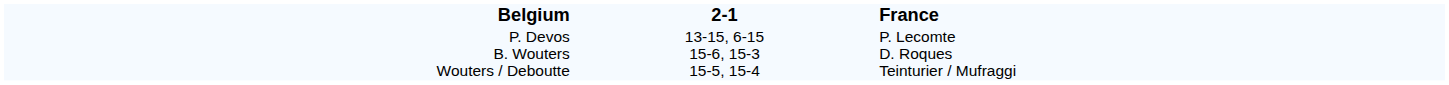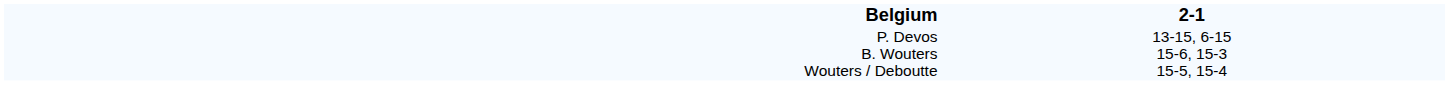 <table style="width: 100%; background:#F5FAFF;" cellspacing="0">
 <tr>
 <td width=24% align=right><strong>Belgium</strong></td>
 <td align=center width=13%><strong>2-1</strong></td>
-<td width=24%><strong>France</strong></td>
 </tr>
 <tr style=font-size:85%>
 <td align=right valign=top>P. Devos<br>B. Wouters<br>Wouters / Deboutte</td>
 <td align=center>13-15, 6-15<br>15-6, 15-3<br>15-5, 15-4</td>
-<td valign=top>P. Lecomte<br>D. Roques<br>Teinturier / Mufraggi</td>
 </tr>
 </table>
